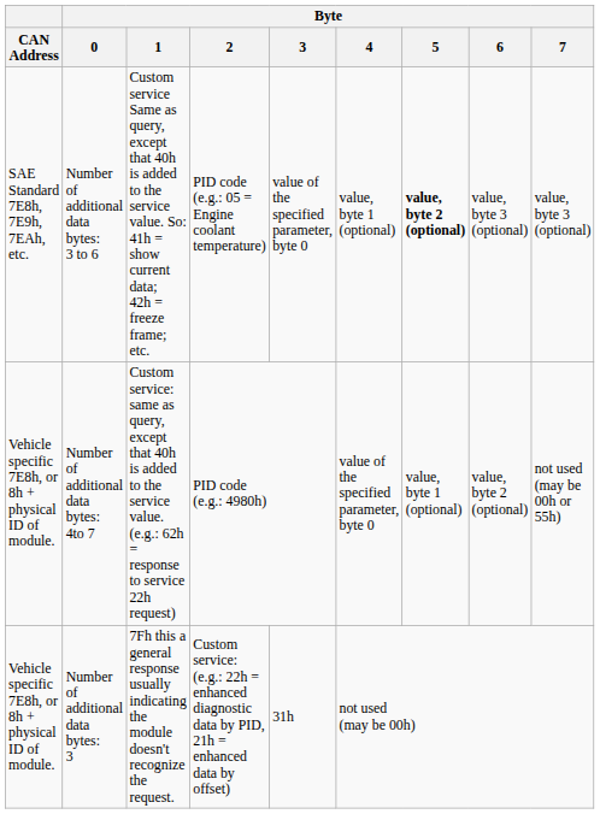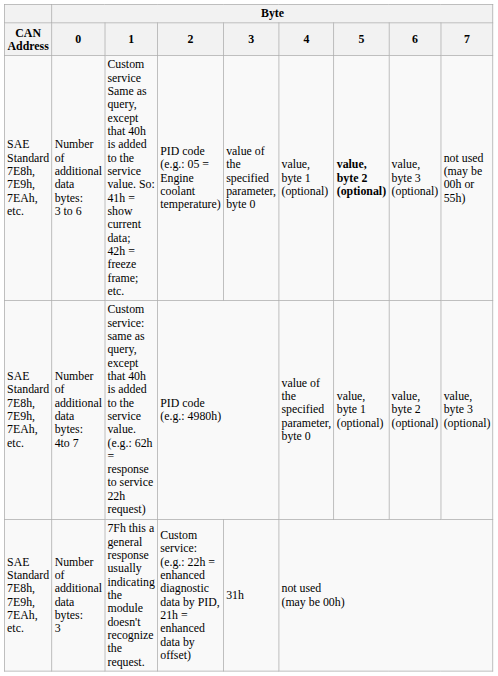 <table class="wikitable">
 <tr>
 <th></th>
 <th colspan="8">Byte</th>
 </tr>
 <tr>
 <th width = 15%>CAN Address</th>
 <th width=12%>0</th>
 <th width=26%>1</th>
 <th width=21%>2</th>
 <th width=5%>3</th>
 <th width=5%>4</th>
 <th width=5%>5</th>
 <th width=5%>6</th>
 <th width=5%>7</th>
 </tr>
 <tr>
 <td>SAE Standard<br>7E8h, <br>7E9h, <br>7EAh, <br>etc.</td>
 <td>Number of<br>additional<br>data bytes:<br>3 to 6</td>
 <td>Custom service<br>Same as query, except that 40h is added to the service value. So:<br>41h = show current data;<br>42h = freeze frame;<br>etc.</td>
 <td>PID code<br>(e.g.: 05 = Engine coolant temperature)</td>
 <td>value of the specified parameter, byte 0</td>
 <td>value, byte 1 (optional)</td>
 <td><strong>value, byte 2 (optional)</strong></td>
 <td>value, byte 3 (optional)</td>
-<td>value, byte 3 (optional)</td>
+<td>not used<br>(may be 00h or 55h)</td>
 </tr>
 <tr>
-<td>Vehicle specific<br>7E8h, or 8h + physical ID of module.</td>
+<td>SAE Standard<br>7E8h, <br>7E9h, <br>7EAh, <br>etc.</td>
 <td>Number of<br>additional<br>data bytes:<br>4to 7</td>
 <td>Custom service: same as query, except that 40h is added to the service value.(e.g.: 62h = response to service 22h request)</td>
 <td colspan=2>PID code<br>(e.g.: 4980h)</td>
 <td>value of the specified parameter, byte 0</td>
 <td>value, byte 1 (optional)</td>
 <td>value, byte 2 (optional)</td>
-<td>not used<br>(may be 00h or 55h)</td>
+<td>value, byte 3 (optional)</td>
 </tr>
 <tr>
-<td>Vehicle specific<br>7E8h, or 8h + physical ID of module.</td>
+<td>SAE Standard<br>7E8h, <br>7E9h, <br>7EAh, <br>etc.</td>
 <td>Number of<br>additional<br>data bytes:<br>3</td>
 <td>7Fh this a general response usually indicating the module doesn't recognize the request.</td>
 <td>Custom service: (e.g.: 22h = enhanced diagnostic data by PID, 21h = enhanced data by offset)</td>
 <td>31h</td>
 <td colspan=4>not used<br>(may be 00h)</td>
 </tr>
 </table>
